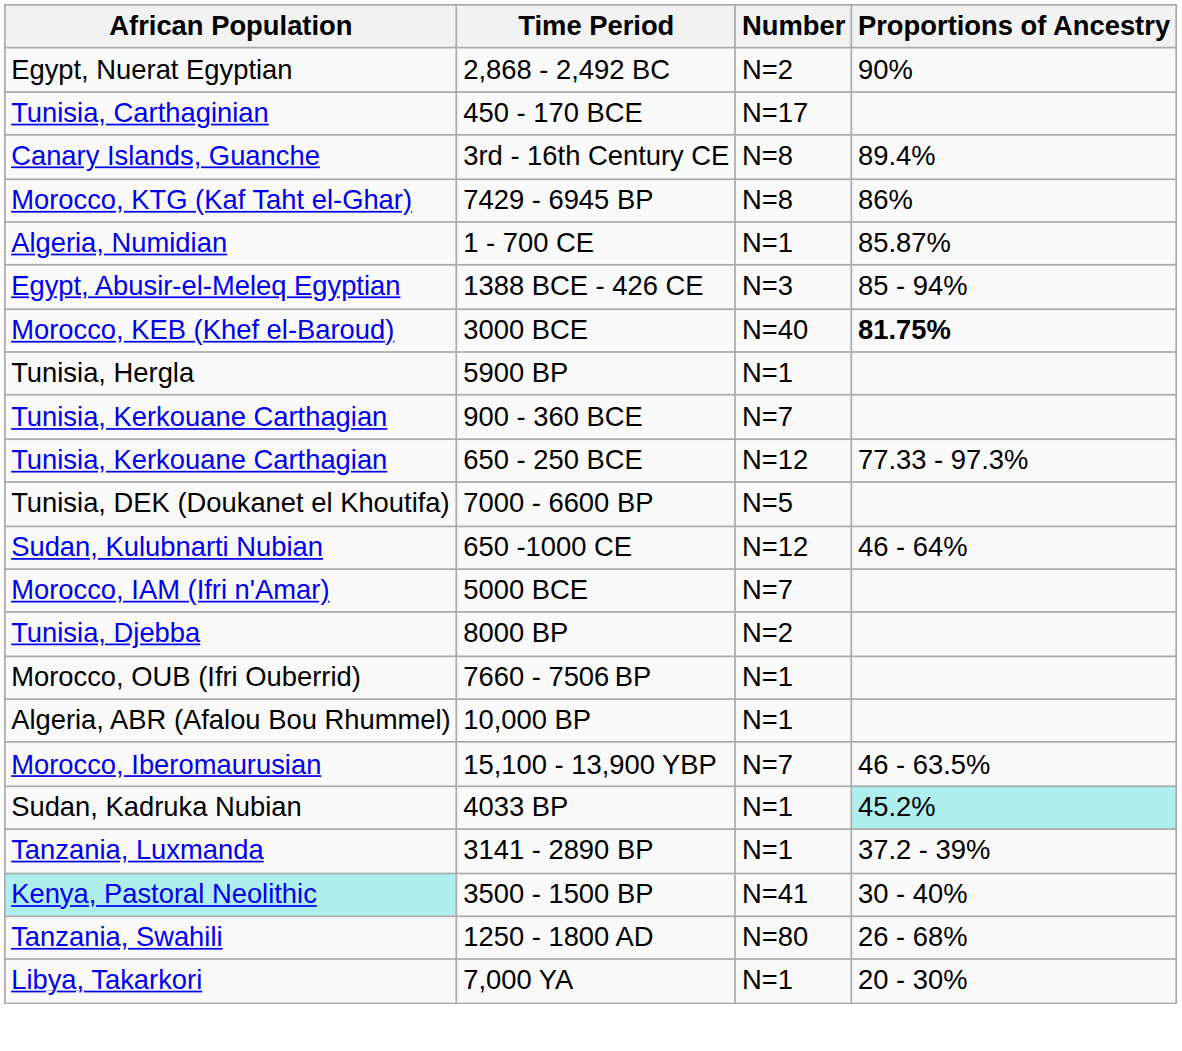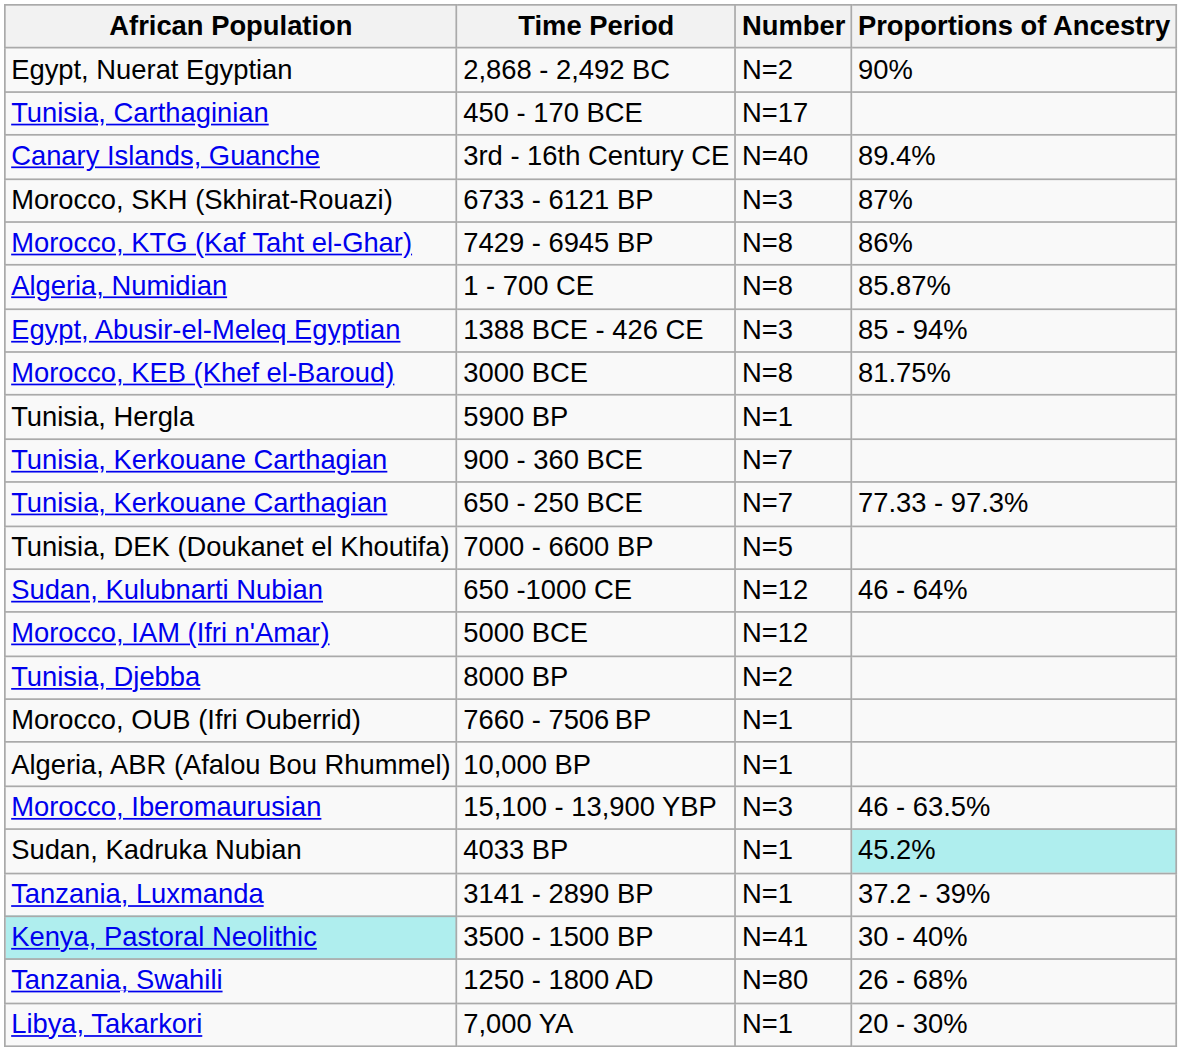 <table class="wikitable">
 <tr>
 <th>African Population</th>
 <th>Time Period</th>
 <th>Number</th>
 <th>Proportions of Ancestry</th>
 </tr>
 <tr>
 <td>Egypt, Nuerat Egyptian</td>
 <td>2,868 - 2,492 BC</td>
 <td>N=2</td>
 <td>90%</td>
 </tr>
 <tr>
 <td><a href='#'>Tunisia, Carthaginian</a></td>
 <td>450 - 170 BCE</td>
 <td>N=17</td>
 <td></td>
 </tr>
 <tr>
 <td><a href='#'>Canary Islands, Guanche</a></td>
 <td>3rd - 16th Century CE</td>
-<td>N=8</td>
+<td>N=40</td>
 <td>89.4%</td>
+</tr>
+<tr>
+<td>Morocco, SKH (Skhirat-Rouazi)</td>
+<td>6733 - 6121 BP</td>
+<td>N=3</td>
+<td>87%</td>
 </tr>
 <tr>
 <td><a href='#'>Morocco, KTG (Kaf Taht el-Ghar)</a></td>
 <td>7429 - 6945 BP</td>
 <td>N=8</td>
 <td>86%</td>
 </tr>
 <tr>
 <td><a href='#'>Algeria, Numidian</a></td>
 <td>1 - 700 CE</td>
-<td>N=1</td>
+<td>N=8</td>
 <td>85.87%</td>
 </tr>
 <tr>
 <td><a href='#'>Egypt, Abusir-el-Meleq Egyptian</a></td>
 <td>1388 BCE - 426 CE</td>
 <td>N=3</td>
 <td>85 - 94%</td>
 </tr>
 <tr>
 <td><a href='#'>Morocco, KEB (Khef el-Baroud)</a></td>
 <td>3000 BCE</td>
-<td>N=40</td>
-<td><strong>81.75%</strong></td>
+<td>N=8</td>
+<td>81.75%</td>
 </tr>
 <tr>
 <td>Tunisia, Hergla</td>
 <td>5900 BP</td>
 <td>N=1</td>
 <td></td>
 </tr>
 <tr>
 <td><a href='#'>Tunisia, Kerkouane Carthagian</a></td>
 <td>900 - 360 BCE</td>
 <td>N=7</td>
 <td></td>
 </tr>
 <tr>
 <td><a href='#'>Tunisia, Kerkouane Carthagian</a></td>
 <td>650 - 250 BCE</td>
-<td>N=12</td>
+<td>N=7</td>
 <td>77.33 - 97.3%</td>
 </tr>
 <tr>
 <td>Tunisia, DEK (Doukanet el Khoutifa)</td>
 <td>7000 - 6600 BP</td>
 <td>N=5</td>
 <td></td>
 </tr>
 <tr>
 <td><a href='#'>Sudan, Kulubnarti Nubian</a></td>
 <td>650 -1000 CE</td>
 <td>N=12</td>
 <td>46 - 64%</td>
 </tr>
 <tr>
 <td><a href='#'>Morocco, IAM (Ifri n'Amar)</a></td>
 <td>5000 BCE</td>
-<td>N=7</td>
+<td>N=12</td>
 <td></td>
 </tr>
 <tr>
 <td><a href='#'>Tunisia, Djebba</a></td>
 <td>8000 BP</td>
 <td>N=2</td>
 <td></td>
 </tr>
 <tr>
 <td>Morocco, OUB (Ifri Ouberrid)</td>
 <td>7660 - 7506 BP</td>
 <td>N=1</td>
 <td></td>
 </tr>
 <tr>
 <td>Algeria, ABR (Afalou Bou Rhummel)</td>
 <td>10,000 BP</td>
 <td>N=1</td>
 <td></td>
 </tr>
 <tr>
 <td><a href='#'>Morocco, Iberomaurusian</a></td>
 <td>15,100 - 13,900 YBP</td>
-<td>N=7</td>
+<td>N=3</td>
 <td>46 - 63.5%</td>
 </tr>
 <tr>
 <td>Sudan, Kadruka Nubian</td>
 <td>4033 BP</td>
 <td>N=1</td>
 <td style="background: paleturquoise;">45.2%</td>
 </tr>
 <tr>
 <td><a href='#'>Tanzania, Luxmanda</a></td>
 <td>3141 - 2890 BP</td>
 <td>N=1</td>
 <td>37.2 - 39%</td>
 </tr>
 <tr>
 <td style="background: paleturquoise;"><a href='#'>Kenya, Pastoral Neolithic</a></td>
 <td>3500 - 1500 BP</td>
 <td>N=41</td>
 <td>30 - 40%</td>
 </tr>
 <tr>
 <td><a href='#'>Tanzania, Swahili</a></td>
 <td>1250 - 1800 AD</td>
 <td>N=80</td>
 <td>26 - 68%</td>
 </tr>
 <tr>
 <td><a href='#'>Libya, Takarkori</a></td>
 <td>7,000 YA</td>
 <td>N=1</td>
 <td>20 - 30%</td>
 </tr>
 </table>
